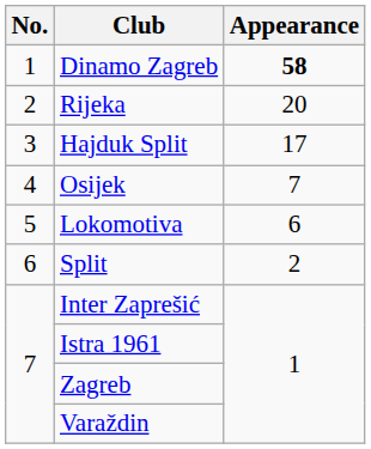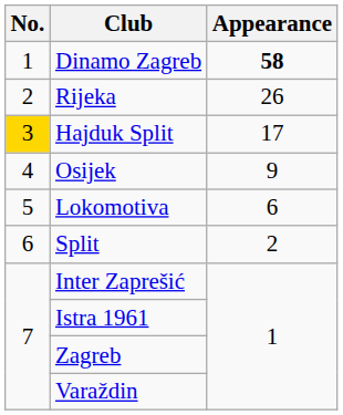 <table class="wikitable">
 <tr>
 <th>No.</th>
 <th>Club</th>
 <th>Appearance</th>
 </tr>
 <tr>
 <td style="text-align:center;">1</td>
 <td><a href='#'>Dinamo Zagreb</a></td>
 <td style="text-align:center;"><strong>58</strong></td>
 </tr>
 <tr>
 <td style="text-align:center;">2</td>
 <td><a href='#'>Rijeka</a></td>
-<td style="text-align:center;">20</td>
+<td style="text-align:center;">26</td>
 </tr>
 <tr>
-<td style="text-align:center;">3</td>
+<td style="background: gold; text-align:center;">3</td>
 <td><a href='#'>Hajduk Split</a></td>
 <td style="text-align:center;">17</td>
 </tr>
 <tr>
 <td style="text-align:center;">4</td>
 <td><a href='#'>Osijek</a></td>
-<td style="text-align:center;">7</td>
+<td style="text-align:center;">9</td>
 </tr>
 <tr>
 <td style="text-align:center;">5</td>
 <td><a href='#'>Lokomotiva</a></td>
 <td style="text-align:center;">6</td>
 </tr>
 <tr>
 <td style="text-align:center;">6</td>
 <td><a href='#'>Split</a></td>
 <td style="text-align:center;">2</td>
 </tr>
 <tr>
 <td style="text-align:center;" rowspan=5>7</td>
 <td><a href='#'>Inter Zaprešić</a></td>
 <td style="text-align:center;" rowspan=5>1</td>
 </tr>
 <tr>
 <td><a href='#'>Istra 1961</a></td>
 </tr>
 <tr>
 <td><a href='#'>Zagreb</a></td>
 </tr>
 <tr>
 <td><a href='#'>Varaždin</a></td>
 </tr>
 </table>
